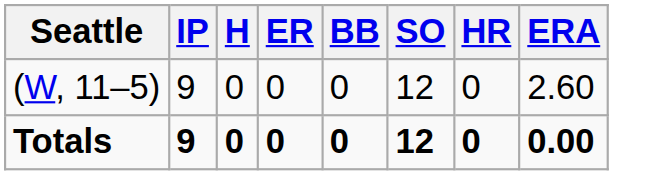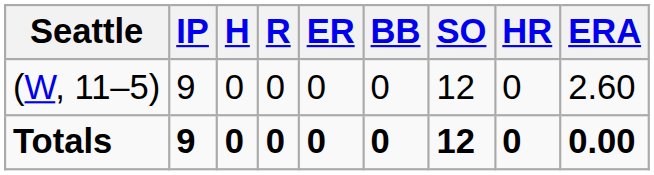 <table class="wikitable sortable">
 <tr>
 <th>Seattle</th>
 <th><a href='#'>IP</a></th>
 <th><a href='#'>H</a></th>
+<th><a href='#'>R</a></th>
 <th><a href='#'>ER</a></th>
 <th><a href='#'>BB</a></th>
 <th><a href='#'>SO</a></th>
 <th><a href='#'>HR</a></th>
 <th><a href='#'>ERA</a></th>
 </tr>
 <tr>
 <td> (<a href='#'>W</a>, 11–5)</td>
 <td>9</td>
+<td>0</td>
 <td>0</td>
 <td>0</td>
 <td>0</td>
 <td>12</td>
 <td>0</td>
 <td>2.60</td>
 </tr>
 <tr class="sortbottom">
 <td><strong>Totals</strong></td>
 <td><strong>9</strong></td>
 <td><strong>0</strong></td>
 <td><strong>0</strong></td>
 <td><strong>0</strong></td>
+<td><strong>0</strong></td>
 <td><strong>12</strong></td>
 <td><strong>0</strong></td>
 <td><strong>0.00</strong></td>
 </tr>
 </table>
